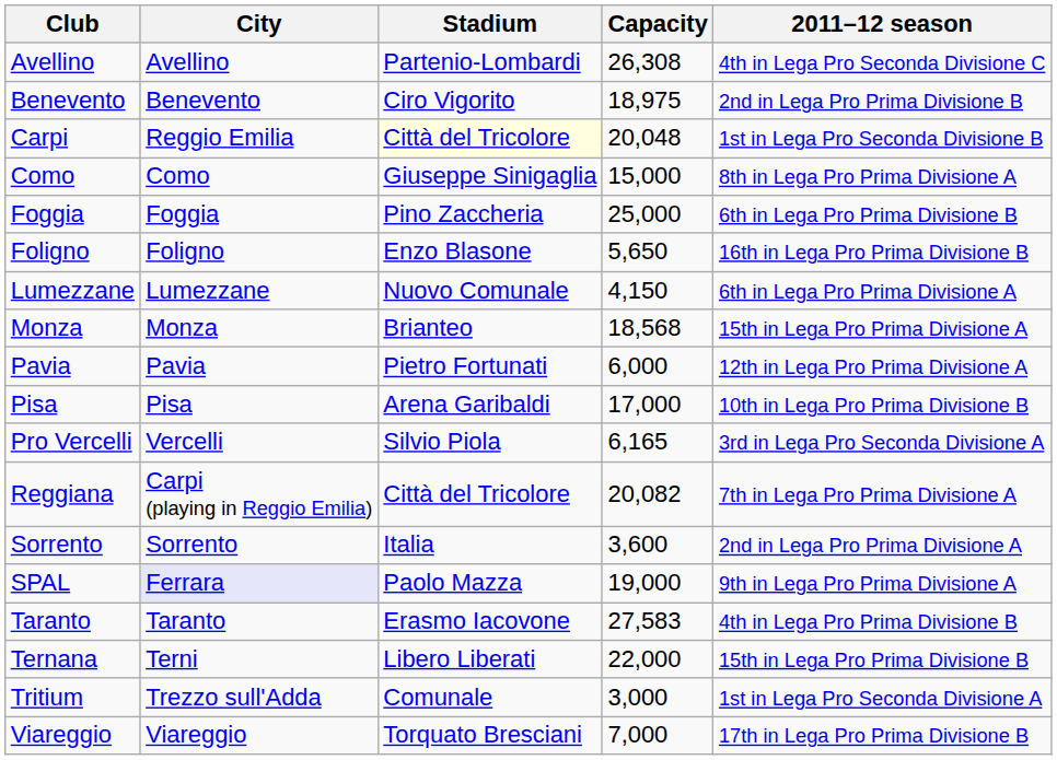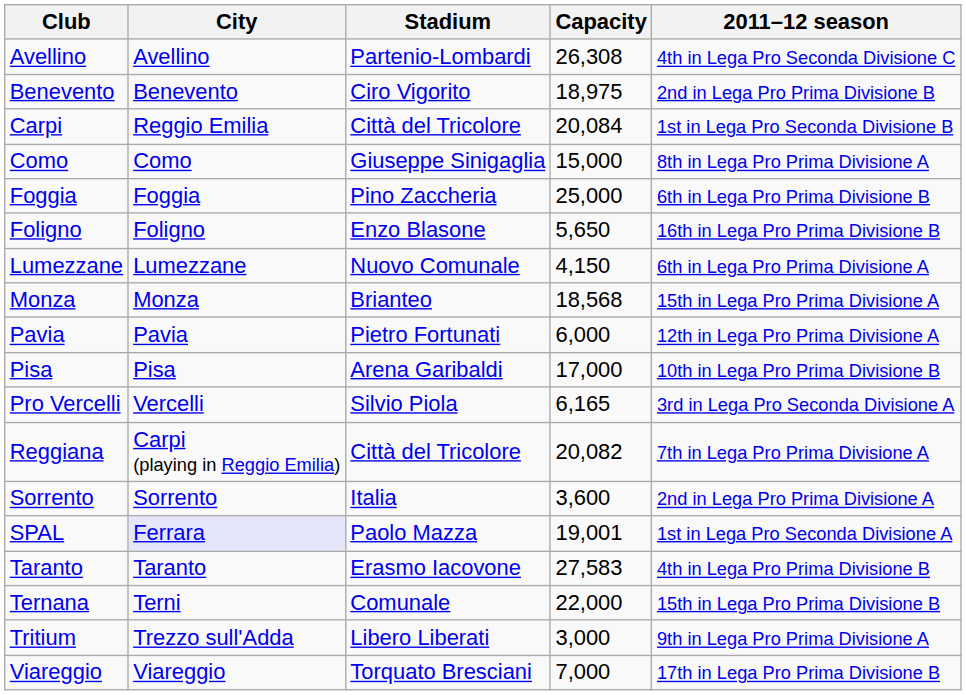 <table class="wikitable sortable">
 <tr>
 <th>Club</th>
 <th>City</th>
 <th>Stadium</th>
 <th>Capacity</th>
 <th>2011–12 season</th>
 </tr>
 <tr>
 <td><a href='#'>Avellino</a></td>
 <td><a href='#'>Avellino</a></td>
 <td><a href='#'>Partenio-Lombardi</a></td>
 <td>26,308</td>
 <td><small><a href='#'>4th in Lega Pro Seconda Divisione C</a></small></td>
 </tr>
 <tr>
 <td><a href='#'>Benevento</a></td>
 <td><a href='#'>Benevento</a></td>
 <td><a href='#'>Ciro Vigorito</a></td>
 <td>18,975</td>
 <td><small><a href='#'>2nd in Lega Pro Prima Divisione B</a></small></td>
 </tr>
 <tr>
 <td><a href='#'>Carpi</a></td>
 <td><a href='#'>Reggio Emilia</a></td>
-<td style="background: lightyellow;"><a href='#'>Città del Tricolore</a></td>
-<td>20,048</td>
+<td><a href='#'>Città del Tricolore</a></td>
+<td>20,084</td>
 <td><small><a href='#'>1st in Lega Pro Seconda Divisione B</a></small></td>
 </tr>
 <tr>
 <td><a href='#'>Como</a></td>
 <td><a href='#'>Como</a></td>
 <td><a href='#'>Giuseppe Sinigaglia</a></td>
 <td>15,000</td>
 <td><small><a href='#'>8th in Lega Pro Prima Divisione A</a></small></td>
 </tr>
 <tr>
 <td><a href='#'>Foggia</a></td>
 <td><a href='#'>Foggia</a></td>
 <td><a href='#'>Pino Zaccheria</a></td>
 <td>25,000</td>
 <td><small><a href='#'>6th in Lega Pro Prima Divisione B</a></small></td>
 </tr>
 <tr>
 <td><a href='#'>Foligno</a></td>
 <td><a href='#'>Foligno</a></td>
 <td><a href='#'>Enzo Blasone</a></td>
 <td>5,650</td>
 <td><small><a href='#'>16th in Lega Pro Prima Divisione B</a></small></td>
 </tr>
 <tr>
 <td><a href='#'>Lumezzane</a></td>
 <td><a href='#'>Lumezzane</a></td>
 <td><a href='#'>Nuovo Comunale</a></td>
 <td>4,150</td>
 <td><small><a href='#'>6th in Lega Pro Prima Divisione A</a></small></td>
 </tr>
 <tr>
 <td><a href='#'>Monza</a></td>
 <td><a href='#'>Monza</a></td>
 <td><a href='#'>Brianteo</a></td>
 <td>18,568</td>
 <td><small><a href='#'>15th in Lega Pro Prima Divisione A</a></small></td>
 </tr>
 <tr>
 <td><a href='#'>Pavia</a></td>
 <td><a href='#'>Pavia</a></td>
 <td><a href='#'>Pietro Fortunati</a></td>
 <td>6,000</td>
 <td><small><a href='#'>12th in Lega Pro Prima Divisione A</a></small></td>
 </tr>
 <tr>
 <td><a href='#'>Pisa</a></td>
 <td><a href='#'>Pisa</a></td>
 <td><a href='#'>Arena Garibaldi</a></td>
 <td>17,000</td>
 <td><small><a href='#'>10th in Lega Pro Prima Divisione B</a></small></td>
 </tr>
 <tr>
 <td><a href='#'>Pro Vercelli</a></td>
 <td><a href='#'>Vercelli</a></td>
 <td><a href='#'>Silvio Piola</a></td>
 <td>6,165</td>
 <td><small><a href='#'>3rd in Lega Pro Seconda Divisione A</a></small></td>
 </tr>
 <tr>
 <td><a href='#'>Reggiana</a></td>
 <td><a href='#'>Carpi</a><br><small>(playing in <a href='#'>Reggio Emilia</a>)</small></td>
 <td><a href='#'>Città del Tricolore</a></td>
 <td>20,082</td>
 <td><small><a href='#'>7th in Lega Pro Prima Divisione A</a></small></td>
 </tr>
 <tr>
 <td><a href='#'>Sorrento</a></td>
 <td><a href='#'>Sorrento</a></td>
 <td><a href='#'>Italia</a></td>
 <td>3,600</td>
 <td><small><a href='#'>2nd in Lega Pro Prima Divisione A</a></small></td>
 </tr>
 <tr>
 <td><a href='#'>SPAL</a></td>
 <td style="background: lavender;"><a href='#'>Ferrara</a></td>
 <td><a href='#'>Paolo Mazza</a></td>
-<td>19,000</td>
-<td><small><a href='#'>9th in Lega Pro Prima Divisione A</a></small></td>
+<td>19,001</td>
+<td><small><a href='#'>1st in Lega Pro Seconda Divisione A</a></small></td>
 </tr>
 <tr>
 <td><a href='#'>Taranto</a></td>
 <td><a href='#'>Taranto</a></td>
 <td><a href='#'>Erasmo Iacovone</a></td>
 <td>27,583</td>
 <td><small><a href='#'>4th in Lega Pro Prima Divisione B</a></small></td>
 </tr>
 <tr>
 <td><a href='#'>Ternana</a></td>
 <td><a href='#'>Terni</a></td>
-<td><a href='#'>Libero Liberati</a></td>
+<td><a href='#'>Comunale</a></td>
 <td>22,000</td>
 <td><small><a href='#'>15th in Lega Pro Prima Divisione B</a></small></td>
 </tr>
 <tr>
 <td><a href='#'>Tritium</a></td>
 <td><a href='#'>Trezzo sull'Adda</a></td>
-<td><a href='#'>Comunale</a></td>
+<td><a href='#'>Libero Liberati</a></td>
 <td>3,000</td>
-<td><small><a href='#'>1st in Lega Pro Seconda Divisione A</a></small></td>
+<td><small><a href='#'>9th in Lega Pro Prima Divisione A</a></small></td>
 </tr>
 <tr>
 <td><a href='#'>Viareggio</a></td>
 <td><a href='#'>Viareggio</a></td>
 <td><a href='#'>Torquato Bresciani</a></td>
 <td>7,000</td>
 <td><small><a href='#'>17th in Lega Pro Prima Divisione B</a></small></td>
 </tr>
 </table>
